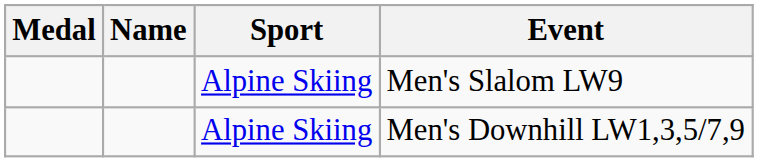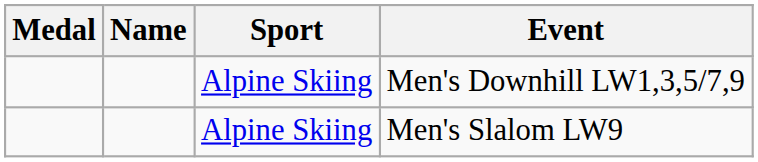 <table class="wikitable sortable" style="font-size:90%">
 <tr>
 <th>Medal</th>
 <th>Name</th>
 <th>Sport</th>
 <th>Event</th>
 </tr>
 <tr>
 <td></td>
 <td></td>
 <td><a href='#'>Alpine Skiing</a></td>
-<td>Men's Slalom LW9</td>
+<td>Men's Downhill LW1,3,5/7,9</td>
 </tr>
 <tr>
 <td></td>
 <td></td>
 <td><a href='#'>Alpine Skiing</a></td>
-<td>Men's Downhill LW1,3,5/7,9</td>
+<td>Men's Slalom LW9</td>
 </tr>
 </table>
